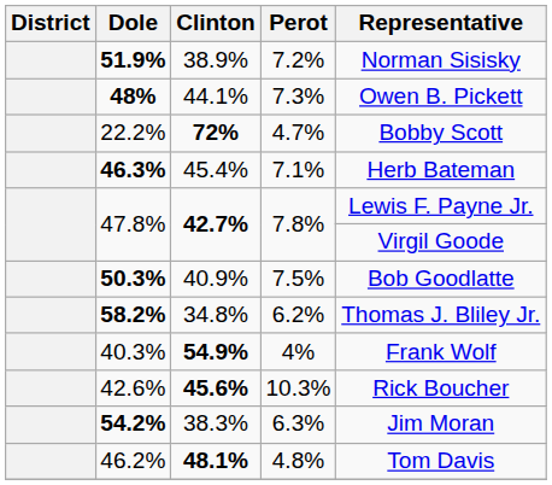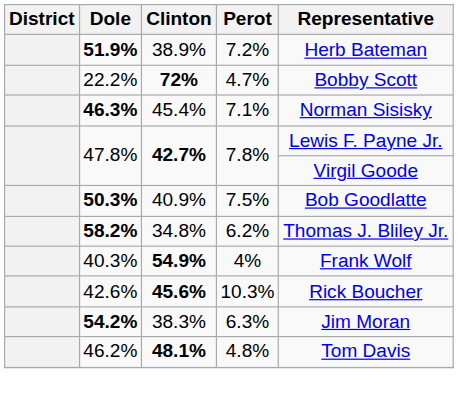 <table class="wikitable sortable">
 <tr>
 <th>District</th>
 <th>Dole</th>
 <th>Clinton</th>
 <th>Perot</th>
 <th>Representative</th>
 </tr>
 <tr align=center>
 <th></th>
 <td><strong>51.9%</strong></td>
 <td>38.9%</td>
 <td>7.2%</td>
-<td><a href='#'>Norman Sisisky</a></td>
-</tr>
-<tr align=center>
-<th></th>
-<td><strong>48%</strong></td>
-<td>44.1%</td>
-<td>7.3%</td>
-<td><a href='#'>Owen B. Pickett</a></td>
+<td><a href='#'>Herb Bateman</a></td>
 </tr>
 <tr align=center>
 <th></th>
 <td>22.2%</td>
 <td><strong>72%</strong></td>
 <td>4.7%</td>
 <td><a href='#'>Bobby Scott</a></td>
 </tr>
 <tr align=center>
 <th></th>
 <td><strong>46.3%</strong></td>
 <td>45.4%</td>
 <td>7.1%</td>
-<td><a href='#'>Herb Bateman</a></td>
+<td><a href='#'>Norman Sisisky</a></td>
 </tr>
 <tr align=center>
 <th rowspan=2 ></th>
 <td rowspan=2>47.8%</td>
 <td rowspan=2><strong>42.7%</strong></td>
 <td rowspan=2>7.8%</td>
 <td><a href='#'>Lewis F. Payne Jr.</a></td>
 </tr>
 <tr align=center>
 <td><a href='#'>Virgil Goode</a></td>
 </tr>
 <tr align=center>
 <th></th>
 <td><strong>50.3%</strong></td>
 <td>40.9%</td>
 <td>7.5%</td>
 <td><a href='#'>Bob Goodlatte</a></td>
 </tr>
 <tr align=center>
 <th></th>
 <td><strong>58.2%</strong></td>
 <td>34.8%</td>
 <td>6.2%</td>
 <td><a href='#'>Thomas J. Bliley Jr.</a></td>
 </tr>
 <tr align=center>
 <th></th>
 <td>40.3%</td>
 <td><strong>54.9%</strong></td>
 <td>4%</td>
 <td><a href='#'>Frank Wolf</a></td>
 </tr>
 <tr align=center>
 <th></th>
 <td>42.6%</td>
 <td><strong>45.6%</strong></td>
 <td>10.3%</td>
 <td><a href='#'>Rick Boucher</a></td>
 </tr>
 <tr align=center>
 <th></th>
 <td><strong>54.2%</strong></td>
 <td>38.3%</td>
 <td>6.3%</td>
 <td><a href='#'>Jim Moran</a></td>
 </tr>
 <tr align=center>
 <th></th>
 <td>46.2%</td>
 <td><strong>48.1%</strong></td>
 <td>4.8%</td>
 <td><a href='#'>Tom Davis</a></td>
 </tr>
 <tr align=center>
 </tr>
 </table>
